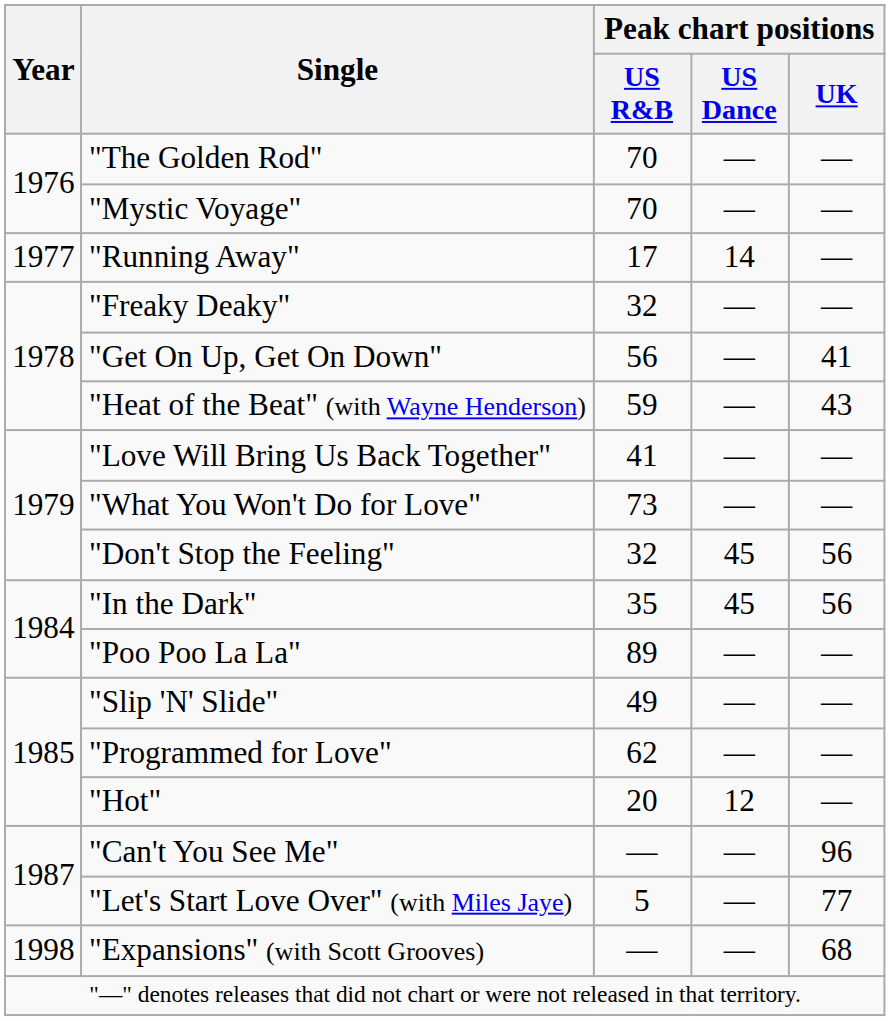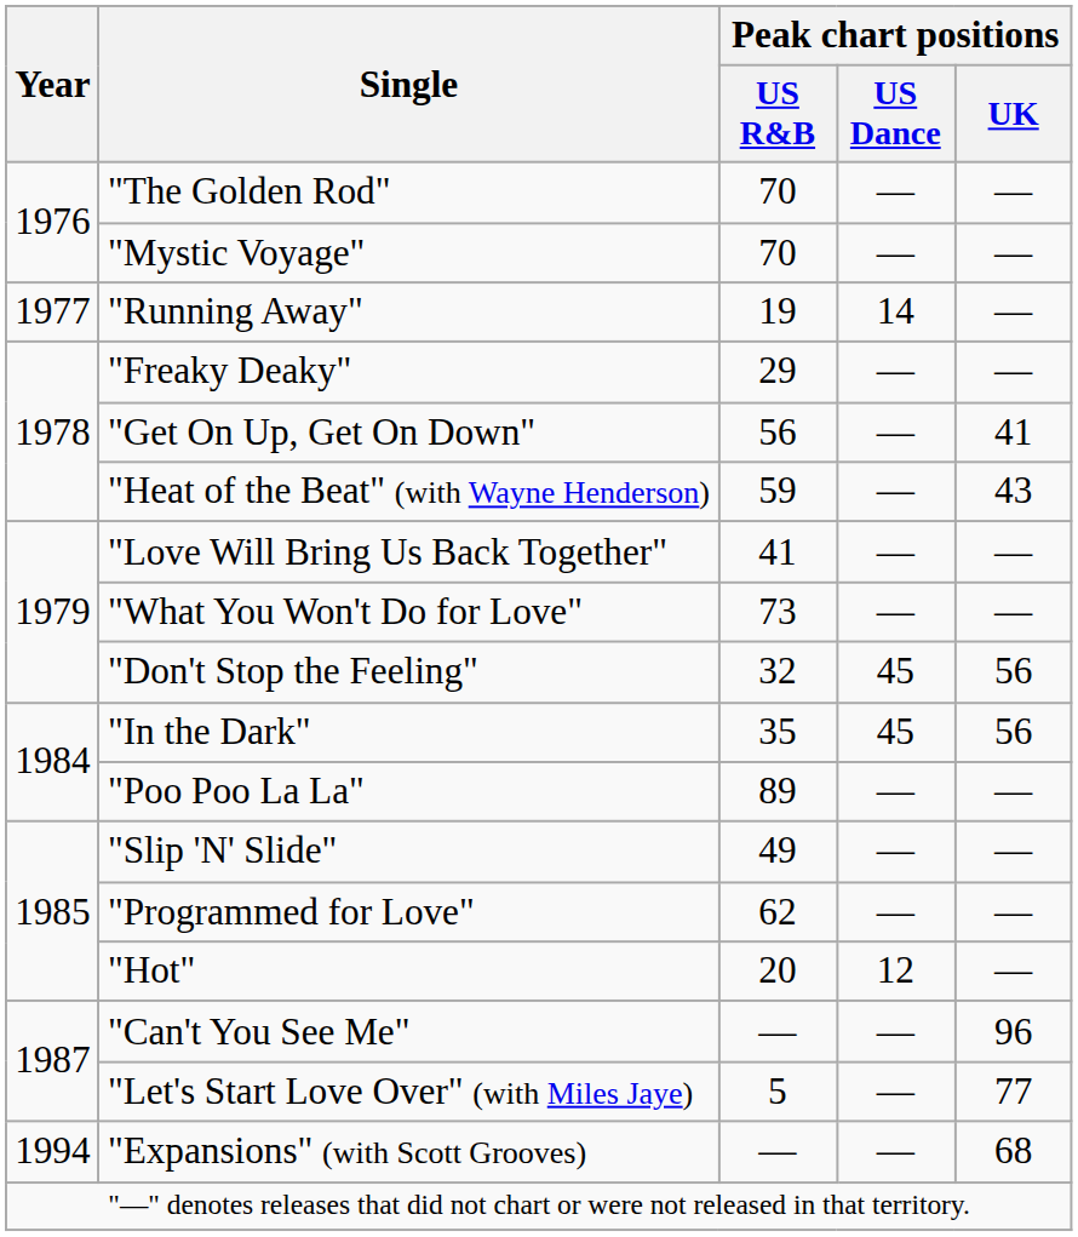 <table class="wikitable">
 <tr>
 <th scope="col" rowspan="2">Year</th>
 <th scope="col" rowspan="2">Single</th>
 <th scope="col" colspan="3">Peak chart positions</th>
 </tr>
 <tr>
 <th scope="col" style="width:3em;font-size:90%;"><a href='#'>US R&B</a><br></th>
 <th scope="col" style="width:3em;font-size:90%;"><a href='#'>US Dance</a><br></th>
 <th scope="col" style="width:3em;font-size:90%;"><a href='#'>UK</a><br></th>
 </tr>
 <tr>
 <td rowspan="2">1976</td>
 <td>"The Golden Rod"</td>
 <td align=center>70</td>
 <td align=center>―</td>
 <td align=center>―</td>
 </tr>
 <tr>
 <td>"Mystic Voyage"</td>
 <td align=center>70</td>
 <td align=center>―</td>
 <td align=center>―</td>
 </tr>
 <tr>
 <td rowspan="1">1977</td>
 <td>"Running Away"</td>
-<td align=center>17</td>
+<td align=center>19</td>
 <td align=center>14</td>
 <td align=center>―</td>
 </tr>
 <tr>
 <td rowspan="3">1978</td>
 <td>"Freaky Deaky"</td>
-<td align=center>32</td>
+<td align=center>29</td>
 <td align=center>―</td>
 <td align=center>―</td>
 </tr>
 <tr>
 <td>"Get On Up, Get On Down"</td>
 <td align=center>56</td>
 <td align=center>―</td>
 <td align=center>41</td>
 </tr>
 <tr>
 <td>"Heat of the Beat" <small>(with <a href='#'>Wayne Henderson</a>)</small></td>
 <td align=center>59</td>
 <td align=center>―</td>
 <td align=center>43</td>
 </tr>
 <tr>
 <td rowspan="3">1979</td>
 <td>"Love Will Bring Us Back Together"</td>
 <td align=center>41</td>
 <td align=center>―</td>
 <td align=center>―</td>
 </tr>
 <tr>
 <td>"What You Won't Do for Love"</td>
 <td align=center>73</td>
 <td align=center>―</td>
 <td align=center>―</td>
 </tr>
 <tr>
 <td>"Don't Stop the Feeling"</td>
 <td align=center>32</td>
 <td align=center>45</td>
 <td align=center>56</td>
 </tr>
 <tr>
 <td rowspan="2">1984</td>
 <td>"In the Dark"</td>
 <td align=center>35</td>
 <td align=center>45</td>
 <td align=center>56</td>
 </tr>
 <tr>
 <td>"Poo Poo La La"</td>
 <td align=center>89</td>
 <td align=center>—</td>
 <td align=center>―</td>
 </tr>
 <tr>
 <td rowspan="3">1985</td>
 <td>"Slip 'N' Slide"</td>
 <td align=center>49</td>
 <td align=center>—</td>
 <td align=center>―</td>
 </tr>
 <tr>
 <td>"Programmed for Love"</td>
 <td align=center>62</td>
 <td align=center>—</td>
 <td align=center>―</td>
 </tr>
 <tr>
 <td>"Hot"</td>
 <td align=center>20</td>
 <td align=center>12</td>
 <td align=center>―</td>
 </tr>
 <tr>
 <td rowspan="2">1987</td>
 <td>"Can't You See Me"</td>
 <td align=center>―</td>
 <td align=center>―</td>
 <td align=center>96</td>
 </tr>
 <tr>
 <td>"Let's Start Love Over" <small>(with <a href='#'>Miles Jaye</a>)</small></td>
 <td align=center>5</td>
 <td align=center>―</td>
 <td align=center>77</td>
 </tr>
 <tr>
-<td rowspan="1">1998</td>
+<td rowspan="1">1994</td>
 <td>"Expansions" <small>(with Scott Grooves)</small></td>
 <td align=center>―</td>
 <td align=center>―</td>
 <td align=center>68</td>
 </tr>
 <tr>
 <td colspan="6" style="text-align:center; font-size:9pt;">"—" denotes releases that did not chart or were not released in that territory.</td>
 </tr>
 </table>
